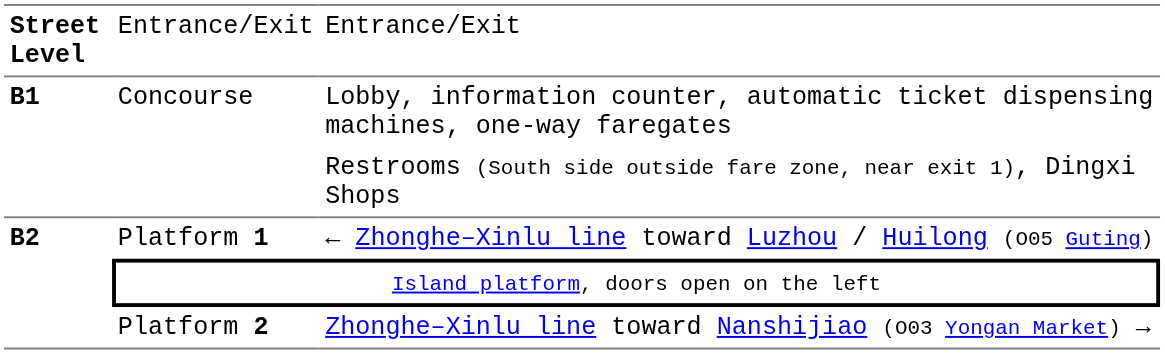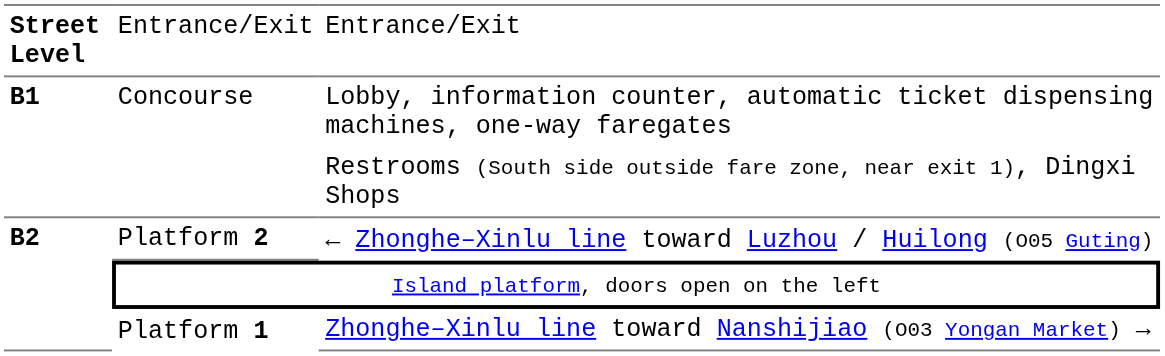 <table table border=0 cellspacing=0 cellpadding=3>
 <tr>
 <td style="border-bottom:solid 1px gray;border-top:solid 1px gray;" width=50 valign=top><strong>Street Level</strong></td>
 <td style="border-top:solid 1px gray;border-bottom:solid 1px gray;" width=100 valign=top>Entrance/Exit</td>
 <td style="border-top:solid 1px gray;border-bottom:solid 1px gray;" width=430 valign=top>Entrance/Exit</td>
 </tr>
 <tr>
 <td style="border-bottom:solid 1px gray;" rowspan=2 valign=top><strong>B1</strong></td>
 <td style="border-bottom:solid 1px gray;" rowspan=2 valign=top>Concourse</td>
 <td width=390>Lobby, information counter, automatic ticket dispensing machines, one-way faregates</td>
 </tr>
 <tr>
 <td style="border-bottom:solid 1px gray;">Restrooms <small>(South side outside fare zone, near exit 1)</small>, Dingxi Shops</td>
 </tr>
 <tr>
 <td style="border-bottom:solid 1px gray;" rowspan=3 valign=top><strong>B2</strong></td>
-<td>Platform <span><strong>1</strong></span></td>
+<td style="border-bottom:solid 1px gray;">Platform <span><strong>2</strong></span></td>
 <td>←  <a href='#'>Zhonghe–Xinlu line</a> toward <a href='#'>Luzhou</a> / <a href='#'>Huilong</a> <small>(O05 <a href='#'>Guting</a>)</small></td>
 </tr>
 <tr>
 <td style="border-top:solid 2px black;border-right:solid 2px black;border-left:solid 2px black;border-bottom:solid 2px black;text-align:center;" colspan=2><small><a href='#'>Island platform</a>, doors open on the left</small></td>
 </tr>
 <tr>
-<td style="border-bottom:solid 1px gray;">Platform <span><strong>2</strong></span></td>
+<td>Platform <span><strong>1</strong></span></td>
 <td style="border-bottom:solid 1px gray;">  <a href='#'>Zhonghe–Xinlu line</a> toward <a href='#'>Nanshijiao</a> <small>(O03 <a href='#'>Yongan Market</a>)</small> →</td>
 </tr>
 </table>
